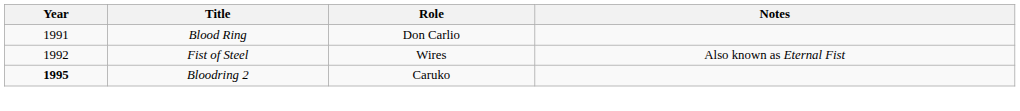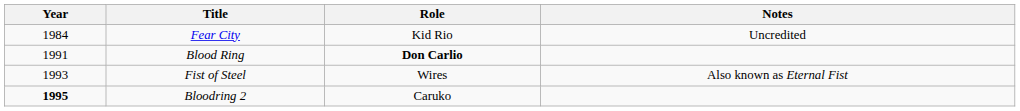 <table class="wikitable" style="width:100%; text-align:center;">
 <tr>
 <th>Year</th>
 <th>Title</th>
 <th>Role</th>
 <th>Notes</th>
 </tr>
 <tr>
+<td>1984</td>
+<td><em><a href='#'>Fear City</a></em></td>
+<td>Kid Rio</td>
+<td>Uncredited</td>
+</tr>
+<tr>
 <td>1991</td>
 <td><em>Blood Ring</em></td>
-<td>Don Carlio</td>
+<td><strong>Don Carlio</strong></td>
 <td></td>
 </tr>
 <tr>
-<td>1992</td>
+<td>1993</td>
 <td><em>Fist of Steel</em></td>
 <td>Wires</td>
 <td>Also known as <em>Eternal Fist</em></td>
 </tr>
 <tr>
 <td><strong>1995</strong></td>
 <td><em>Bloodring 2</em></td>
 <td>Caruko</td>
 <td></td>
 </tr>
 </table>
